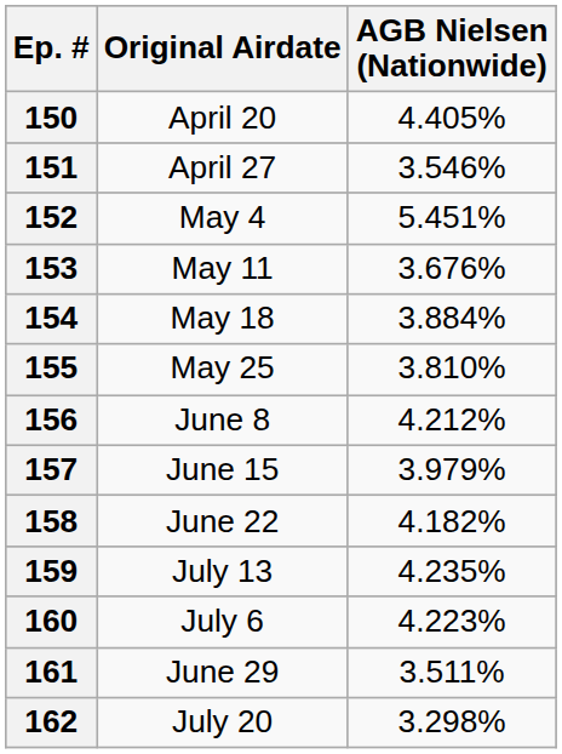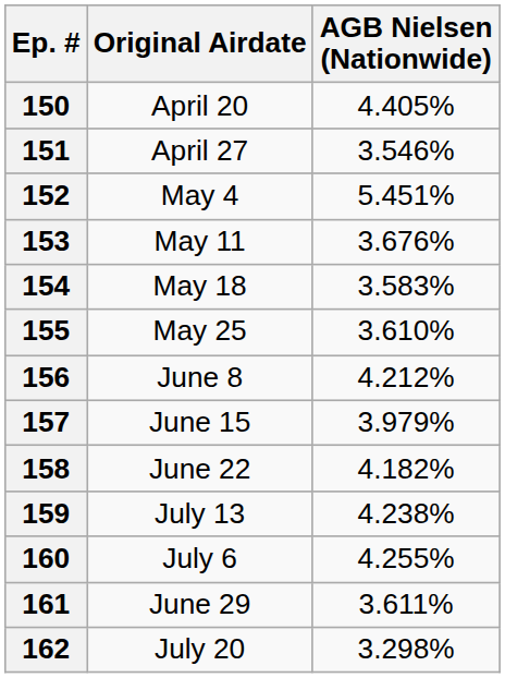 <table class=wikitable style=text-align:center>
 <tr>
 <th>Ep. #</th>
 <th>Original Airdate</th>
 <th>AGB Nielsen<br>(Nationwide)<br></th>
 </tr>
 <tr>
 <th>150</th>
 <td>April 20</td>
 <td>4.405%</td>
 </tr>
 <tr>
 <th>151</th>
 <td>April 27</td>
 <td>3.546%</td>
 </tr>
 <tr>
 <th>152</th>
 <td>May 4</td>
 <td>5.451%</td>
 </tr>
 <tr>
 <th>153</th>
 <td>May 11</td>
 <td>3.676%</td>
 </tr>
 <tr>
 <th>154</th>
 <td>May 18</td>
-<td>3.884%</td>
+<td>3.583%</td>
 </tr>
 <tr>
 <th>155</th>
 <td>May 25</td>
-<td>3.810%</td>
+<td>3.610%</td>
 </tr>
 <tr>
 <th>156</th>
 <td>June 8</td>
 <td>4.212%</td>
 </tr>
 <tr>
 <th>157</th>
 <td>June 15</td>
 <td>3.979%</td>
 </tr>
 <tr>
 <th>158</th>
 <td>June 22</td>
 <td>4.182%</td>
 </tr>
 <tr>
 <th>159</th>
 <td>July 13</td>
-<td>4.235%</td>
+<td>4.238%</td>
 </tr>
 <tr>
 <th>160</th>
 <td>July 6</td>
-<td>4.223%</td>
+<td>4.255%</td>
 </tr>
 <tr>
 <th>161</th>
 <td>June 29</td>
-<td>3.511%</td>
+<td>3.611%</td>
 </tr>
 <tr>
 <th>162</th>
 <td>July 20</td>
 <td>3.298%</td>
 </tr>
 </table>
